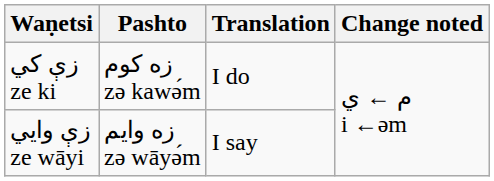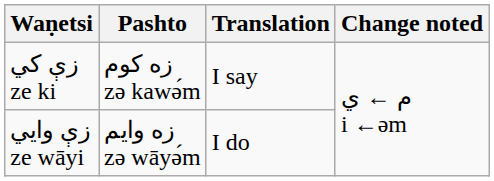 <table class="wikitable">
 <tr>
 <th>Waṇetsi</th>
 <th>Pashto</th>
 <th>Translation</th>
 <th>Change noted</th>
 </tr>
 <tr>
 <td>زې کي<br>ze ki</td>
 <td>زه کوم<br>zә kawә́m</td>
-<td>I do</td>
+<td>I say</td>
 <td rowspan="2">م ← ي<br>i ←әm</td>
 </tr>
 <tr>
 <td>زې وايي<br>ze wāyi</td>
 <td>زه وايم<br>zә wāyә́m</td>
-<td>I say</td>
+<td>I do</td>
 </tr>
 </table>
